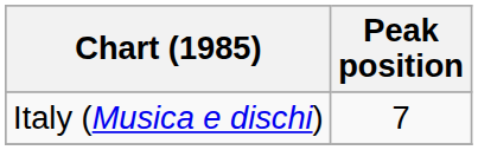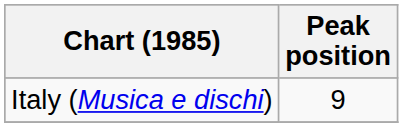 <table class="wikitable sortable">
 <tr>
 <th align="left">Chart (1985)</th>
 <th align="left">Peak<br>position</th>
 </tr>
 <tr>
 <td align="left">Italy (<em><a href='#'>Musica e dischi</a></em>)</td>
-<td align="center">7</td>
+<td align="center">9</td>
 </tr>
 <tr>
 </tr>
 </table>
